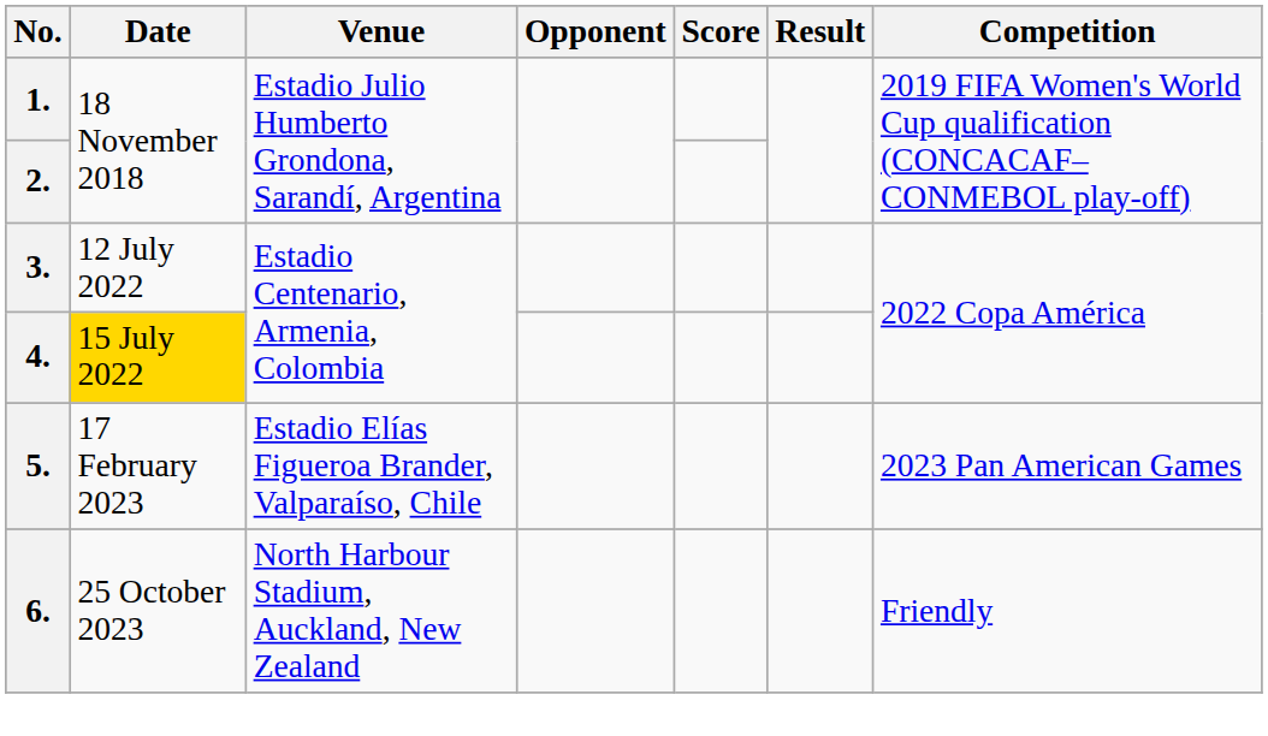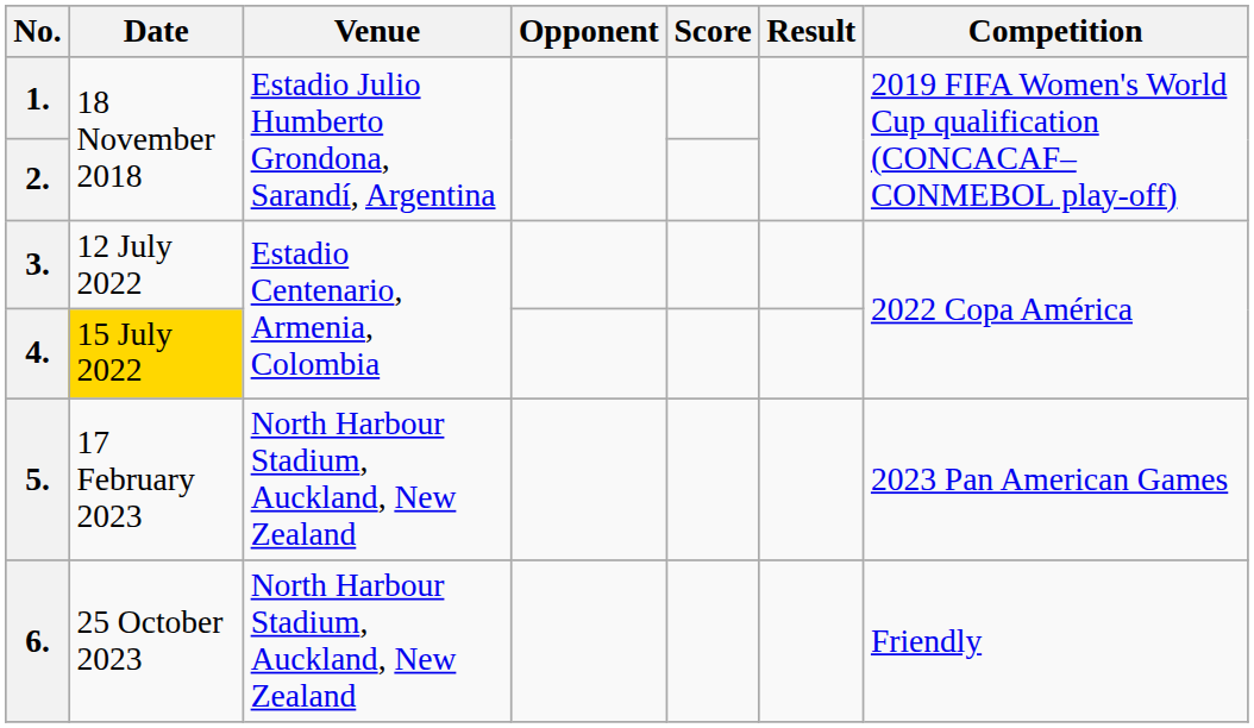 <table class="wikitable" style="text-align: left">
 <tr>
 <th>No.</th>
 <th>Date</th>
 <th>Venue</th>
 <th>Opponent</th>
 <th>Score</th>
 <th>Result</th>
 <th>Competition</th>
 </tr>
 <tr>
 <th scope="row">1.</th>
 <td rowspan=2>18 November 2018</td>
 <td rowspan=2><a href='#'>Estadio Julio Humberto Grondona</a>, <a href='#'>Sarandí</a>, <a href='#'>Argentina</a></td>
 <td rowspan=2></td>
 <td></td>
 <td rowspan=2></td>
 <td rowspan=2><a href='#'>2019 FIFA Women's World Cup qualification (CONCACAF–CONMEBOL play-off)</a></td>
 </tr>
 <tr>
 <th scope="row">2.</th>
 <td></td>
 </tr>
 <tr>
 <th scope="row">3.</th>
 <td>12 July 2022</td>
 <td rowspan="2"><a href='#'>Estadio Centenario</a>, <a href='#'>Armenia</a>, <a href='#'>Colombia</a></td>
 <td></td>
 <td></td>
 <td></td>
 <td rowspan="2"><a href='#'>2022 Copa América</a></td>
 </tr>
 <tr>
 <th scope="row">4.</th>
 <td style="background: gold;">15 July 2022</td>
 <td></td>
 <td></td>
 <td></td>
 </tr>
 <tr>
 <th scope="row">5.</th>
 <td>17 February 2023</td>
-<td><a href='#'>Estadio Elías Figueroa Brander</a>, <a href='#'>Valparaíso</a>, <a href='#'>Chile</a></td>
+<td><a href='#'>North Harbour Stadium</a>, <a href='#'>Auckland</a>, <a href='#'>New Zealand</a></td>
 <td></td>
 <td></td>
 <td></td>
 <td><a href='#'>2023 Pan American Games</a></td>
 </tr>
 <tr>
 <th scope="row">6.</th>
 <td>25 October 2023</td>
 <td><a href='#'>North Harbour Stadium</a>, <a href='#'>Auckland</a>, <a href='#'>New Zealand</a></td>
 <td></td>
 <td></td>
 <td></td>
 <td><a href='#'>Friendly</a></td>
 </tr>
 </table>
